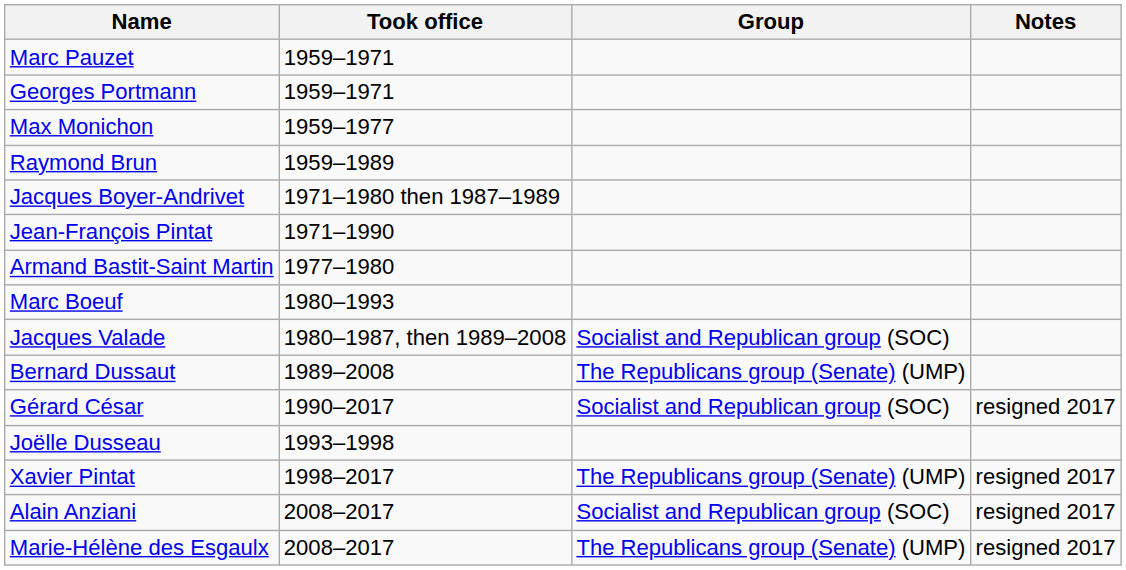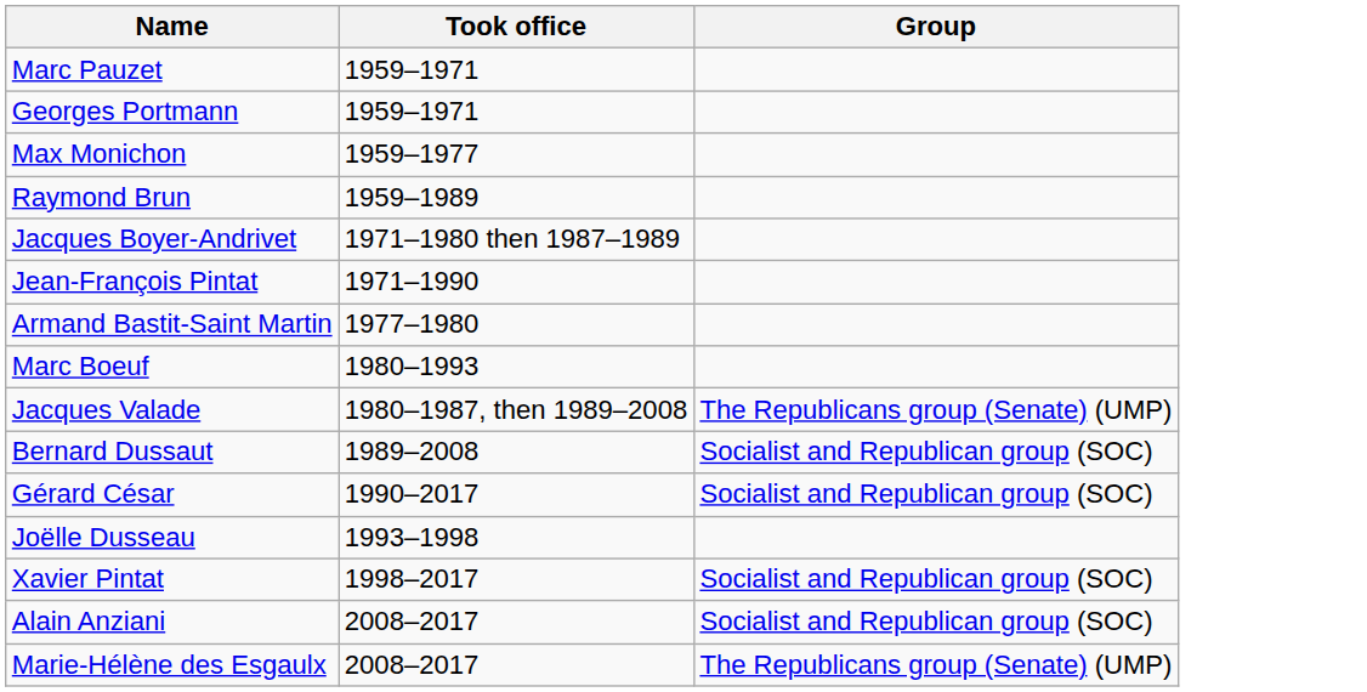 <table class="wikitable sortable">
 <tr>
 <th>Name</th>
 <th>Took office</th>
 <th>Group</th>
-<th>Notes</th>
 </tr>
 <tr>
 <td><a href='#'>Marc Pauzet</a></td>
 <td>1959–1971</td>
-<td></td>
 <td></td>
 </tr>
 <tr>
 <td><a href='#'>Georges Portmann</a></td>
 <td>1959–1971</td>
 <td></td>
-<td></td>
 </tr>
 <tr>
 <td><a href='#'>Max Monichon</a></td>
 <td>1959–1977</td>
-<td></td>
 <td></td>
 </tr>
 <tr>
 <td><a href='#'>Raymond Brun</a></td>
 <td>1959–1989</td>
 <td></td>
-<td></td>
 </tr>
 <tr>
 <td><a href='#'>Jacques Boyer-Andrivet</a></td>
 <td>1971–1980  then 1987–1989</td>
-<td></td>
 <td></td>
 </tr>
 <tr>
 <td><a href='#'>Jean-François Pintat</a></td>
 <td>1971–1990</td>
 <td></td>
-<td></td>
 </tr>
 <tr>
 <td><a href='#'>Armand Bastit-Saint Martin</a></td>
 <td>1977–1980</td>
-<td></td>
 <td></td>
 </tr>
 <tr>
 <td><a href='#'>Marc Boeuf</a></td>
 <td>1980–1993</td>
 <td></td>
-<td></td>
 </tr>
 <tr>
 <td><a href='#'>Jacques Valade</a></td>
 <td>1980–1987, then 1989–2008</td>
-<td><a href='#'>Socialist and Republican group</a> (SOC)</td>
-<td></td>
+<td><a href='#'>The Republicans group (Senate)</a> (UMP)</td>
 </tr>
 <tr>
 <td><a href='#'>Bernard Dussaut</a></td>
 <td>1989–2008</td>
-<td><a href='#'>The Republicans group (Senate)</a> (UMP)</td>
-<td></td>
+<td><a href='#'>Socialist and Republican group</a> (SOC)</td>
 </tr>
 <tr>
 <td><a href='#'>Gérard César</a></td>
 <td>1990–2017</td>
 <td><a href='#'>Socialist and Republican group</a> (SOC)</td>
-<td>resigned 2017</td>
 </tr>
 <tr>
 <td><a href='#'>Joëlle Dusseau</a></td>
 <td>1993–1998</td>
 <td></td>
-<td></td>
 </tr>
 <tr>
 <td><a href='#'>Xavier Pintat</a></td>
 <td>1998–2017</td>
-<td><a href='#'>The Republicans group (Senate)</a> (UMP)</td>
-<td>resigned 2017</td>
+<td><a href='#'>Socialist and Republican group</a> (SOC)</td>
 </tr>
 <tr>
 <td><a href='#'>Alain Anziani</a></td>
 <td>2008–2017</td>
 <td><a href='#'>Socialist and Republican group</a> (SOC)</td>
-<td>resigned 2017</td>
 </tr>
 <tr>
 <td><a href='#'>Marie-Hélène des Esgaulx</a></td>
 <td>2008–2017</td>
 <td><a href='#'>The Republicans group (Senate)</a> (UMP)</td>
-<td>resigned 2017</td>
 </tr>
 </table>
